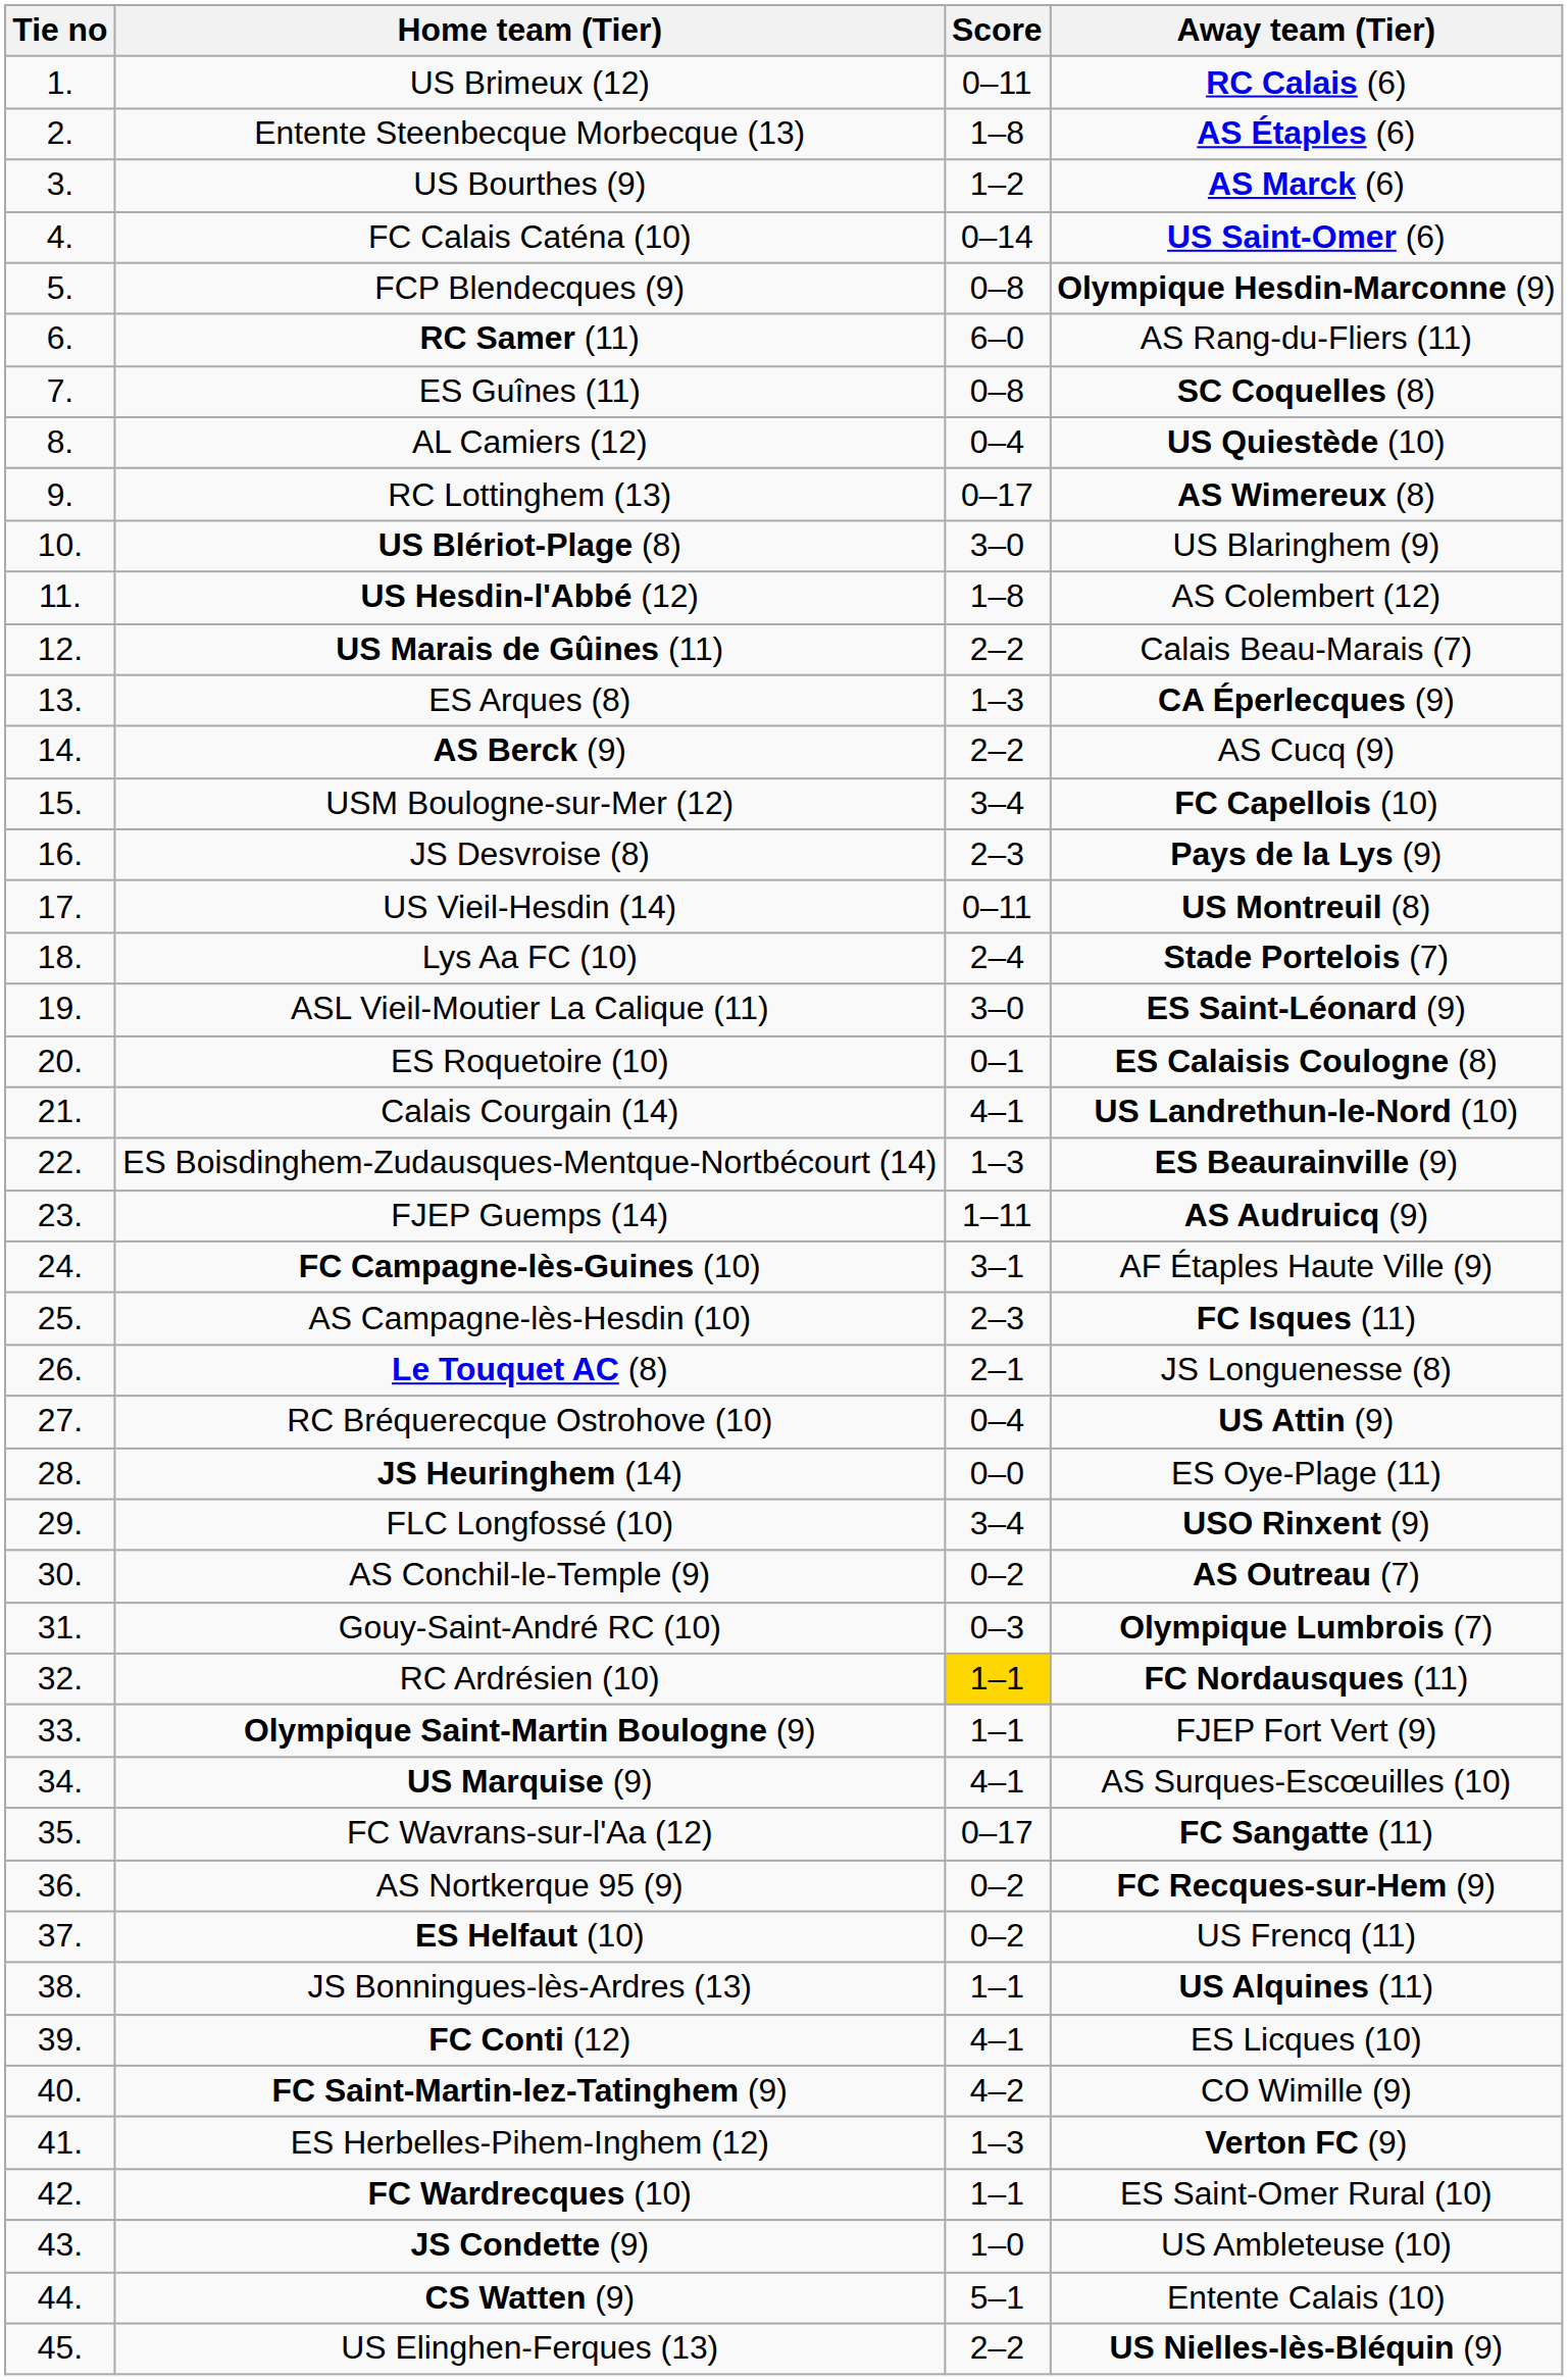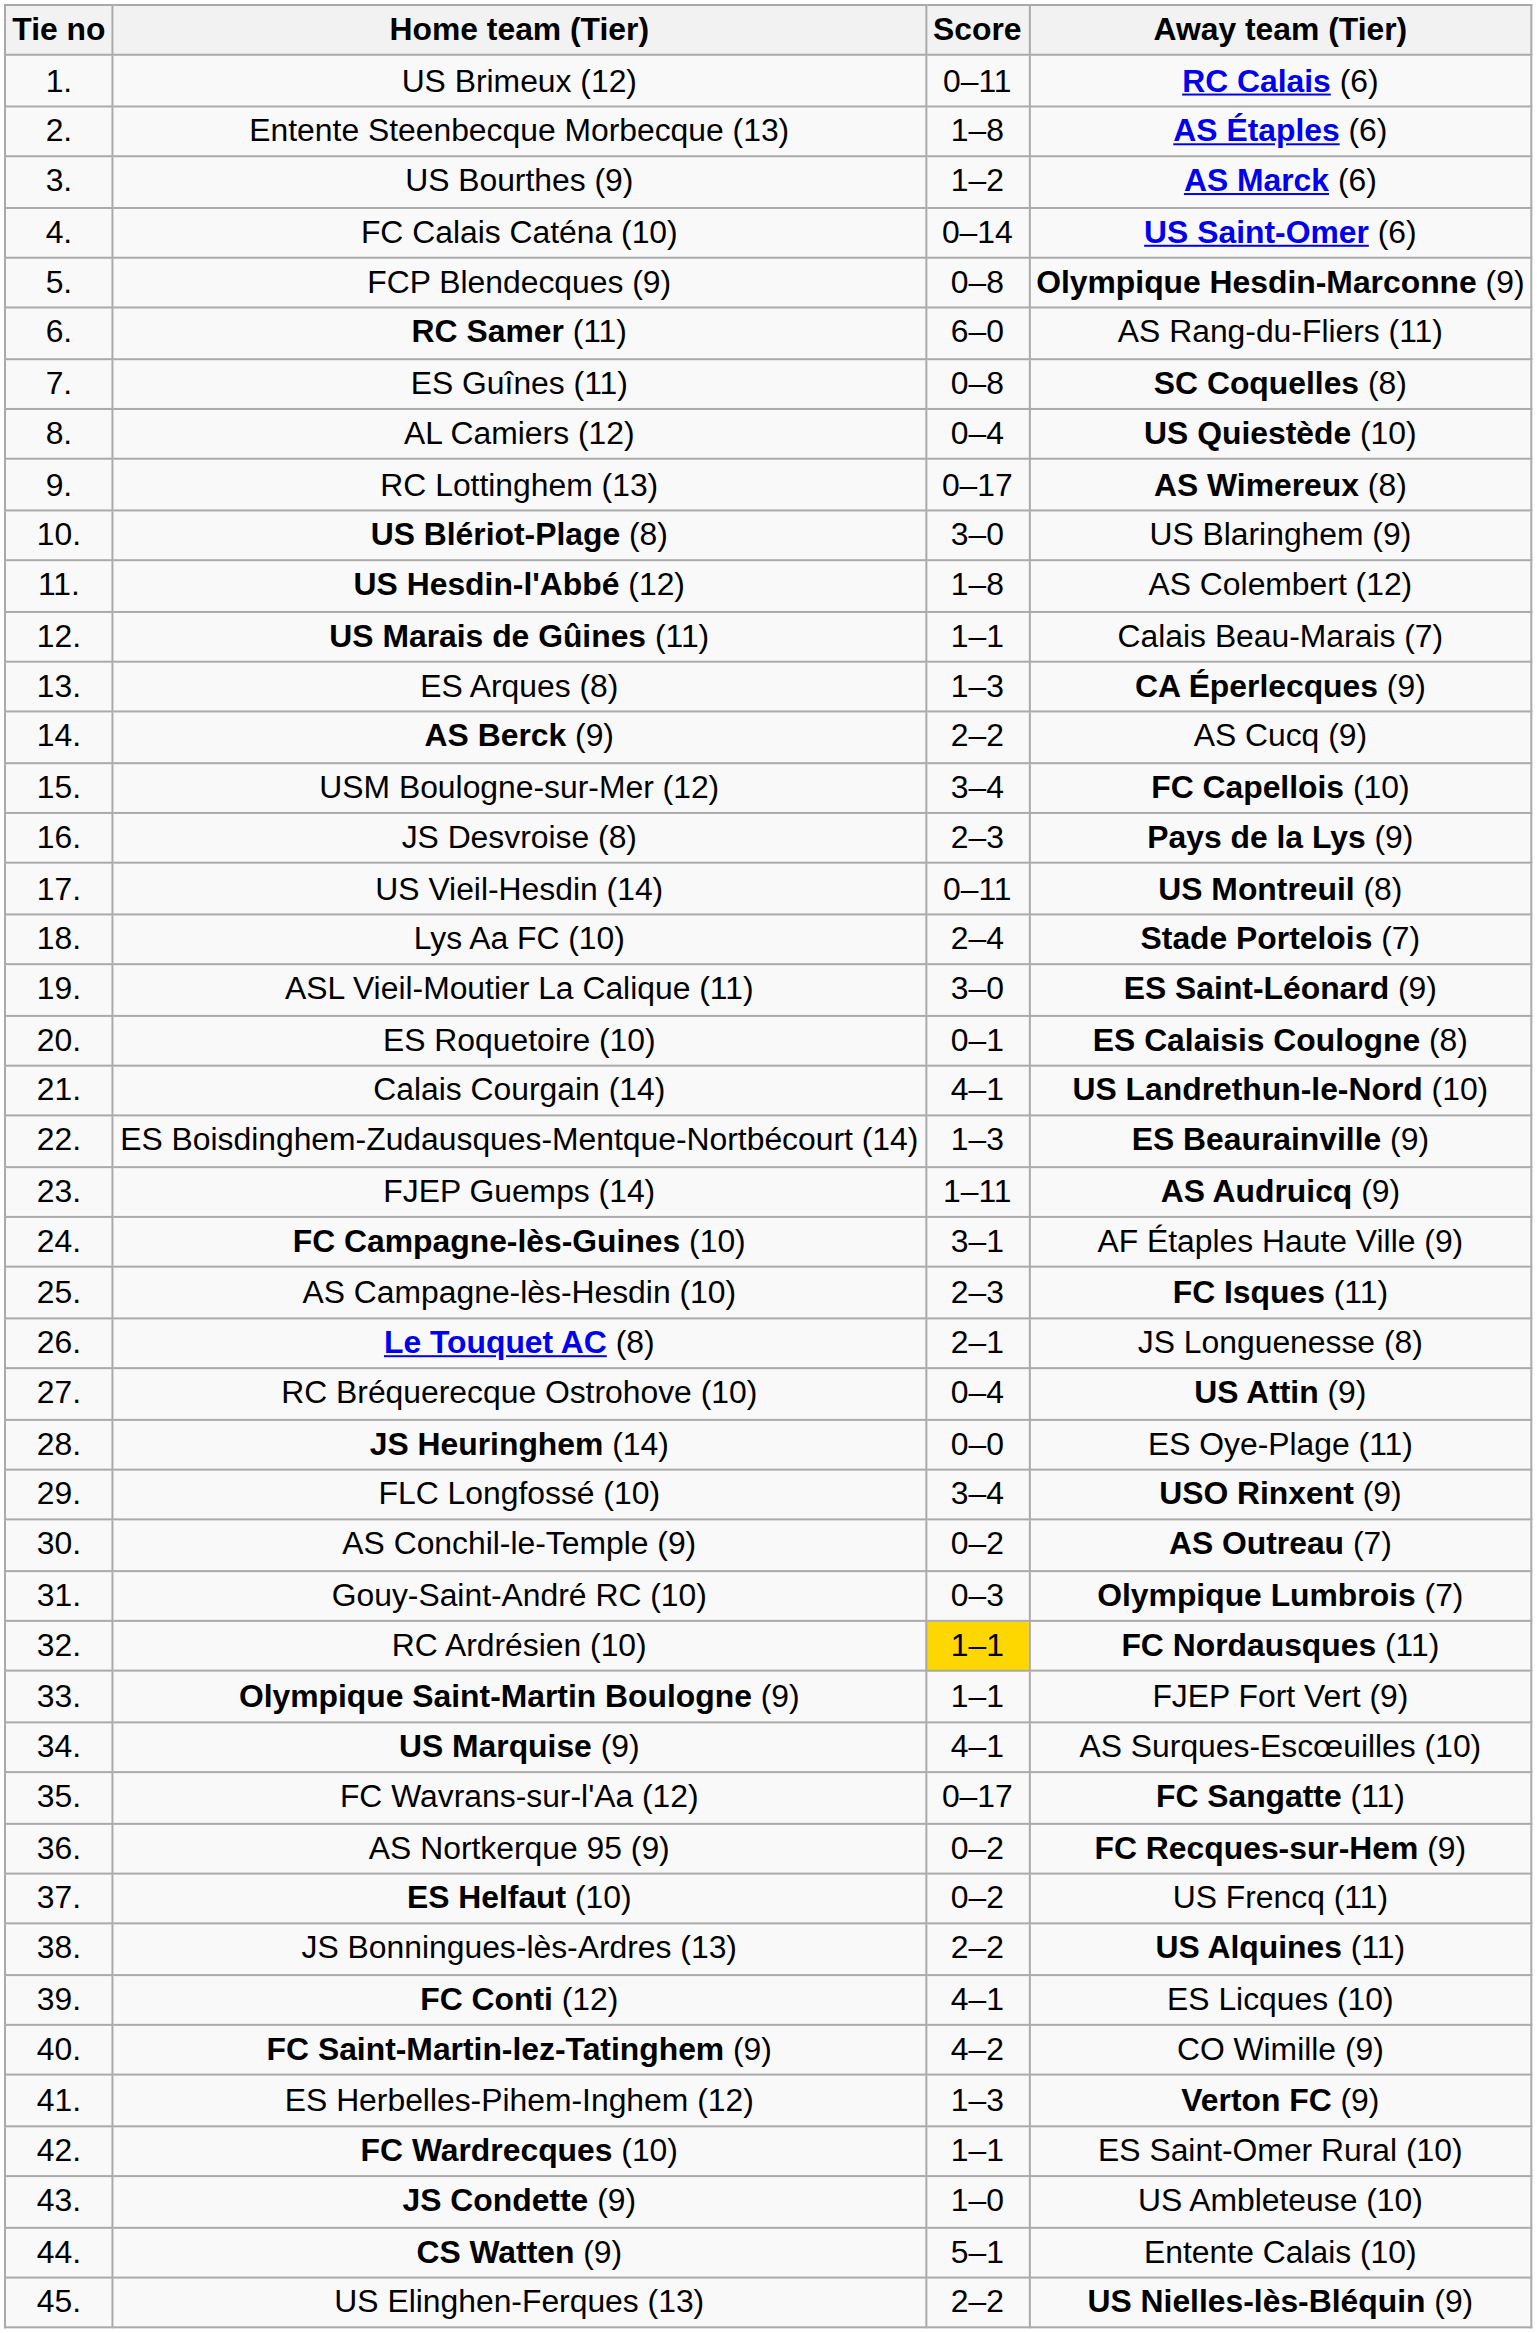 <table class="wikitable" style="text-align: center">
 <tr>
 <th>Tie no</th>
 <th>Home team (Tier)</th>
 <th>Score</th>
 <th>Away team (Tier)</th>
 </tr>
 <tr>
 <td>1.</td>
 <td>US Brimeux (12)</td>
 <td>0–11</td>
 <td><strong><a href='#'>RC Calais</a></strong> (6)</td>
 </tr>
 <tr>
 <td>2.</td>
 <td>Entente Steenbecque Morbecque (13)</td>
 <td>1–8</td>
 <td><strong><a href='#'>AS Étaples</a></strong> (6)</td>
 </tr>
 <tr>
 <td>3.</td>
 <td>US Bourthes (9)</td>
 <td>1–2</td>
 <td><strong><a href='#'>AS Marck</a></strong> (6)</td>
 </tr>
 <tr>
 <td>4.</td>
 <td>FC Calais Caténa (10)</td>
 <td>0–14</td>
 <td><strong><a href='#'>US Saint-Omer</a></strong> (6)</td>
 </tr>
 <tr>
 <td>5.</td>
 <td>FCP Blendecques (9)</td>
 <td>0–8</td>
 <td><strong>Olympique Hesdin-Marconne</strong> (9)</td>
 </tr>
 <tr>
 <td>6.</td>
 <td><strong>RC Samer</strong> (11)</td>
 <td>6–0</td>
 <td>AS Rang-du-Fliers (11)</td>
 </tr>
 <tr>
 <td>7.</td>
 <td>ES Guînes (11)</td>
 <td>0–8</td>
 <td><strong>SC Coquelles</strong> (8)</td>
 </tr>
 <tr>
 <td>8.</td>
 <td>AL Camiers (12)</td>
 <td>0–4</td>
 <td><strong>US Quiestède</strong> (10)</td>
 </tr>
 <tr>
 <td>9.</td>
 <td>RC Lottinghem (13)</td>
 <td>0–17</td>
 <td><strong>AS Wimereux</strong> (8)</td>
 </tr>
 <tr>
 <td>10.</td>
 <td><strong>US Blériot-Plage</strong> (8)</td>
 <td>3–0</td>
 <td>US Blaringhem (9)</td>
 </tr>
 <tr>
 <td>11.</td>
 <td><strong>US Hesdin-l'Abbé</strong> (12)</td>
 <td>1–8</td>
 <td>AS Colembert (12)</td>
 </tr>
 <tr>
 <td>12.</td>
 <td><strong>US Marais de Gûines</strong> (11)</td>
-<td>2–2 </td>
+<td>1–1 </td>
 <td>Calais Beau-Marais (7)</td>
 </tr>
 <tr>
 <td>13.</td>
 <td>ES Arques (8)</td>
 <td>1–3</td>
 <td><strong>CA Éperlecques</strong> (9)</td>
 </tr>
 <tr>
 <td>14.</td>
 <td><strong>AS Berck</strong> (9)</td>
 <td>2–2 </td>
 <td>AS Cucq (9)</td>
 </tr>
 <tr>
 <td>15.</td>
 <td>USM Boulogne-sur-Mer (12)</td>
 <td>3–4</td>
 <td><strong>FC Capellois</strong> (10)</td>
 </tr>
 <tr>
 <td>16.</td>
 <td>JS Desvroise (8)</td>
 <td>2–3</td>
 <td><strong>Pays de la Lys</strong> (9)</td>
 </tr>
 <tr>
 <td>17.</td>
 <td>US Vieil-Hesdin (14)</td>
 <td>0–11</td>
 <td><strong>US Montreuil</strong> (8)</td>
 </tr>
 <tr>
 <td>18.</td>
 <td>Lys Aa FC (10)</td>
 <td>2–4</td>
 <td><strong>Stade Portelois</strong> (7)</td>
 </tr>
 <tr>
 <td>19.</td>
 <td>ASL Vieil-Moutier La Calique (11)</td>
 <td>3–0</td>
 <td><strong>ES Saint-Léonard</strong> (9)</td>
 </tr>
 <tr>
 <td>20.</td>
 <td>ES Roquetoire (10)</td>
 <td>0–1</td>
 <td><strong>ES Calaisis Coulogne</strong> (8)</td>
 </tr>
 <tr>
 <td>21.</td>
 <td>Calais Courgain (14)</td>
 <td>4–1</td>
 <td><strong>US Landrethun-le-Nord</strong> (10)</td>
 </tr>
 <tr>
 <td>22.</td>
 <td>ES Boisdinghem-Zudausques-Mentque-Nortbécourt (14)</td>
 <td>1–3</td>
 <td><strong>ES Beaurainville</strong> (9)</td>
 </tr>
 <tr>
 <td>23.</td>
 <td>FJEP Guemps (14)</td>
 <td>1–11</td>
 <td><strong>AS Audruicq</strong> (9)</td>
 </tr>
 <tr>
 <td>24.</td>
 <td><strong>FC Campagne-lès-Guines</strong> (10)</td>
 <td>3–1</td>
 <td>AF Étaples Haute Ville (9)</td>
 </tr>
 <tr>
 <td>25.</td>
 <td>AS Campagne-lès-Hesdin (10)</td>
 <td>2–3</td>
 <td><strong>FC Isques</strong> (11)</td>
 </tr>
 <tr>
 <td>26.</td>
 <td><strong><a href='#'>Le Touquet AC</a></strong> (8)</td>
 <td>2–1</td>
 <td>JS Longuenesse (8)</td>
 </tr>
 <tr>
 <td>27.</td>
 <td>RC Bréquerecque Ostrohove (10)</td>
 <td>0–4</td>
 <td><strong>US Attin</strong> (9)</td>
 </tr>
 <tr>
 <td>28.</td>
 <td><strong>JS Heuringhem</strong> (14)</td>
 <td>0–0 </td>
 <td>ES Oye-Plage (11)</td>
 </tr>
 <tr>
 <td>29.</td>
 <td>FLC Longfossé (10)</td>
 <td>3–4</td>
 <td><strong>USO Rinxent</strong> (9)</td>
 </tr>
 <tr>
 <td>30.</td>
 <td>AS Conchil-le-Temple (9)</td>
 <td>0–2</td>
 <td><strong>AS Outreau</strong> (7)</td>
 </tr>
 <tr>
 <td>31.</td>
 <td>Gouy-Saint-André RC (10)</td>
 <td>0–3</td>
 <td><strong>Olympique Lumbrois</strong> (7)</td>
 </tr>
 <tr>
 <td>32.</td>
 <td>RC Ardrésien (10)</td>
 <td style="background: gold;">1–1 </td>
 <td><strong>FC Nordausques</strong> (11)</td>
 </tr>
 <tr>
 <td>33.</td>
 <td><strong>Olympique Saint-Martin Boulogne</strong> (9)</td>
 <td>1–1 </td>
 <td>FJEP Fort Vert (9)</td>
 </tr>
 <tr>
 <td>34.</td>
 <td><strong>US Marquise</strong> (9)</td>
 <td>4–1</td>
 <td>AS Surques-Escœuilles (10)</td>
 </tr>
 <tr>
 <td>35.</td>
 <td>FC Wavrans-sur-l'Aa (12)</td>
 <td>0–17</td>
 <td><strong>FC Sangatte</strong> (11)</td>
 </tr>
 <tr>
 <td>36.</td>
 <td>AS Nortkerque 95 (9)</td>
 <td>0–2</td>
 <td><strong>FC Recques-sur-Hem</strong> (9)</td>
 </tr>
 <tr>
 <td>37.</td>
 <td><strong>ES Helfaut</strong> (10)</td>
 <td>0–2</td>
 <td>US Frencq (11)</td>
 </tr>
 <tr>
 <td>38.</td>
 <td>JS Bonningues-lès-Ardres (13)</td>
-<td>1–1 </td>
+<td>2–2 </td>
 <td><strong>US Alquines</strong> (11)</td>
 </tr>
 <tr>
 <td>39.</td>
 <td><strong>FC Conti</strong> (12)</td>
 <td>4–1</td>
 <td>ES Licques (10)</td>
 </tr>
 <tr>
 <td>40.</td>
 <td><strong>FC Saint-Martin-lez-Tatinghem</strong> (9)</td>
 <td>4–2</td>
 <td>CO Wimille (9)</td>
 </tr>
 <tr>
 <td>41.</td>
 <td>ES Herbelles-Pihem-Inghem (12)</td>
 <td>1–3</td>
 <td><strong>Verton FC</strong> (9)</td>
 </tr>
 <tr>
 <td>42.</td>
 <td><strong>FC Wardrecques</strong> (10)</td>
 <td>1–1 </td>
 <td>ES Saint-Omer Rural (10)</td>
 </tr>
 <tr>
 <td>43.</td>
 <td><strong>JS Condette</strong> (9)</td>
 <td>1–0</td>
 <td>US Ambleteuse (10)</td>
 </tr>
 <tr>
 <td>44.</td>
 <td><strong>CS Watten</strong> (9)</td>
 <td>5–1</td>
 <td>Entente Calais (10)</td>
 </tr>
 <tr>
 <td>45.</td>
 <td>US Elinghen-Ferques (13)</td>
 <td>2–2 </td>
 <td><strong>US Nielles-lès-Bléquin</strong> (9)</td>
 </tr>
 </table>
